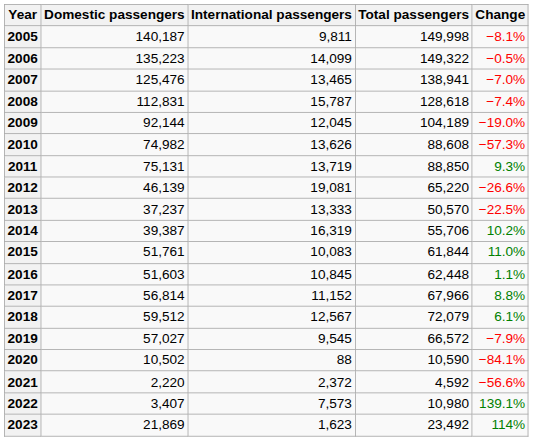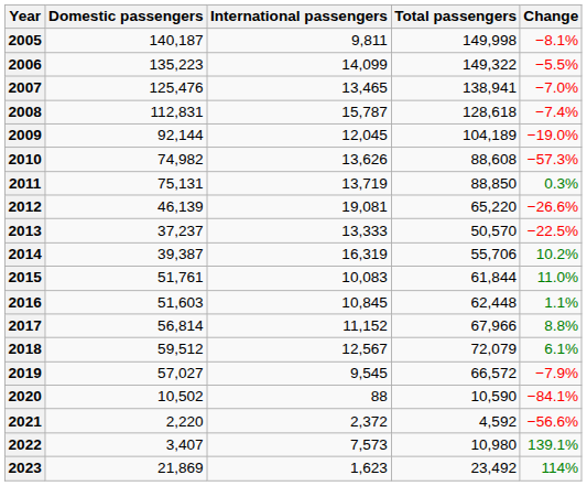 <table class="wikitable" style="text-align: right;">
 <tr>
 <th>Year</th>
 <th>Domestic passengers</th>
 <th>International passengers</th>
 <th>Total passengers</th>
 <th>Change</th>
 </tr>
 <tr>
 <th>2005</th>
 <td>140,187</td>
 <td>9,811</td>
 <td>149,998</td>
 <td style="color:red">−8.1% </td>
 </tr>
 <tr>
 <th>2006</th>
 <td>135,223</td>
 <td>14,099</td>
 <td>149,322</td>
-<td style="color:red">−0.5% </td>
+<td style="color:red">−5.5% </td>
 </tr>
 <tr>
 <th>2007</th>
 <td>125,476</td>
 <td>13,465</td>
 <td>138,941</td>
 <td style="color:red">−7.0% </td>
 </tr>
 <tr>
 <th>2008</th>
 <td>112,831</td>
 <td>15,787</td>
 <td>128,618</td>
 <td style="color:red">−7.4% </td>
 </tr>
 <tr>
 <th>2009</th>
 <td>92,144</td>
 <td>12,045</td>
 <td>104,189</td>
 <td style="color:red">−19.0% </td>
 </tr>
 <tr>
 <th>2010</th>
 <td>74,982</td>
 <td>13,626</td>
 <td>88,608</td>
 <td style="color:red">−57.3% </td>
 </tr>
 <tr>
 <th>2011</th>
 <td>75,131</td>
 <td>13,719</td>
 <td>88,850</td>
-<td style="color:green">9.3% </td>
+<td style="color:green">0.3% </td>
 </tr>
 <tr>
 <th>2012</th>
 <td>46,139</td>
 <td>19,081</td>
 <td>65,220</td>
 <td style="color:red">−26.6% </td>
 </tr>
 <tr>
 <th>2013</th>
 <td>37,237</td>
 <td>13,333</td>
 <td>50,570</td>
 <td style="color:red">−22.5% </td>
 </tr>
 <tr>
 <th>2014</th>
 <td>39,387</td>
 <td>16,319</td>
 <td>55,706</td>
 <td style="color:green">10.2% </td>
 </tr>
 <tr>
 <th>2015</th>
 <td>51,761</td>
 <td>10,083</td>
 <td>61,844</td>
 <td style="color:green">11.0% </td>
 </tr>
 <tr>
 <th>2016</th>
 <td>51,603</td>
 <td>10,845</td>
 <td>62,448</td>
 <td style="color:green">1.1% </td>
 </tr>
 <tr>
 <th>2017 </th>
 <td>56,814</td>
 <td>11,152</td>
 <td>67,966</td>
 <td style="color:green">8.8% </td>
 </tr>
 <tr>
 <th>2018</th>
 <td>59,512</td>
 <td>12,567</td>
 <td>72,079</td>
 <td style="color:green">6.1% </td>
 </tr>
 <tr>
 <th>2019</th>
 <td>57,027</td>
 <td>9,545</td>
 <td>66,572</td>
 <td style="color:red">−7.9% </td>
 </tr>
 <tr>
 <th>2020</th>
 <td>10,502</td>
 <td>88</td>
 <td>10,590</td>
 <td style="color:red">−84.1% </td>
 </tr>
 <tr>
 <th>2021</th>
 <td>2,220</td>
 <td>2,372</td>
 <td>4,592</td>
 <td style="color:red">−56.6% </td>
 </tr>
 <tr>
 <th>2022</th>
 <td>3,407</td>
 <td>7,573</td>
 <td>10,980</td>
 <td style="color:green">139.1% </td>
 </tr>
 <tr>
 <th>2023</th>
 <td>21,869</td>
 <td>1,623</td>
 <td>23,492</td>
 <td style="color:green">114% </td>
 </tr>
 </table>
